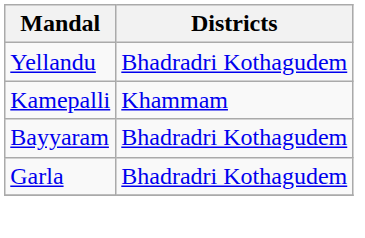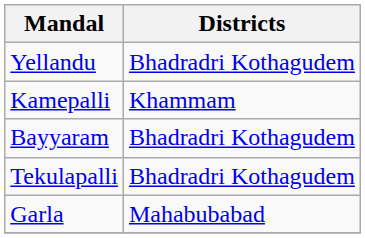 <table class="wikitable sortable static-row-numbers static-row-header-hash">
 <tr>
 <th>Mandal</th>
 <th>Districts</th>
 </tr>
 <tr>
 <td><a href='#'>Yellandu</a></td>
 <td><a href='#'>Bhadradri Kothagudem</a></td>
 </tr>
 <tr>
 <td><a href='#'>Kamepalli</a></td>
 <td><a href='#'>Khammam</a></td>
 </tr>
 <tr>
 <td><a href='#'>Bayyaram</a></td>
 <td><a href='#'>Bhadradri Kothagudem</a></td>
 </tr>
 <tr>
+<td><a href='#'>Tekulapalli</a></td>
+<td><a href='#'>Bhadradri Kothagudem</a></td>
+</tr>
+<tr>
 <td><a href='#'>Garla</a></td>
-<td><a href='#'>Bhadradri Kothagudem</a></td>
+<td><a href='#'>Mahabubabad</a></td>
 </tr>
 <tr>
 </tr>
 </table>
